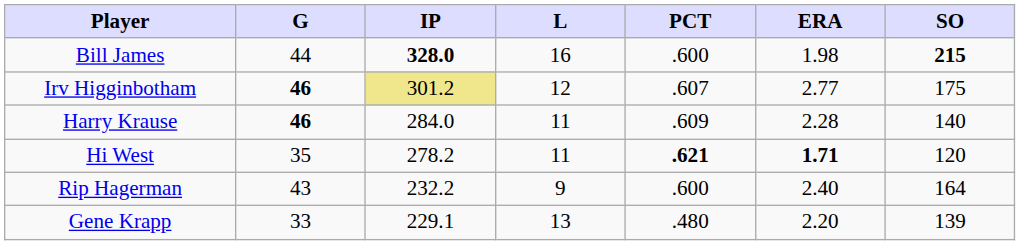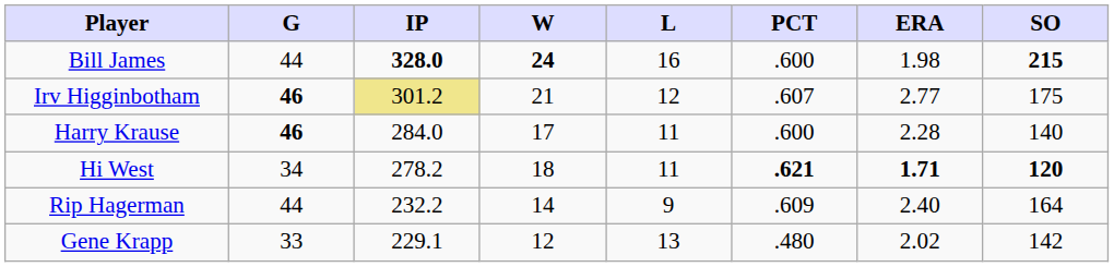 <table class="wikitable sortable">
 <tr>
 <th style="background:#ddf; width:16%;">Player</th>
 <th style="background:#ddf; width:9%;">G</th>
 <th style="background:#ddf; width:9%;">IP</th>
+<th style="background:#ddf; width:9%;">W</th>
 <th style="background:#ddf; width:9%;">L</th>
 <th style="background:#ddf; width:9%;">PCT</th>
 <th style="background:#ddf; width:9%;">ERA</th>
 <th style="background:#ddf; width:9%;">SO</th>
 </tr>
 <tr style="text-align:center;">
 <td><a href='#'>Bill James</a></td>
 <td>44</td>
 <td><strong>328.0</strong></td>
+<td><strong>24</strong></td>
 <td>16</td>
 <td>.600</td>
 <td>1.98</td>
 <td><strong>215</strong></td>
 </tr>
 <tr style="text-align:center;">
 <td><a href='#'>Irv Higginbotham</a></td>
 <td><strong>46</strong></td>
 <td style="background: khaki;">301.2</td>
+<td>21</td>
 <td>12</td>
 <td>.607</td>
 <td>2.77</td>
 <td>175</td>
 </tr>
 <tr style="text-align:center;">
 <td><a href='#'>Harry Krause</a></td>
 <td><strong>46</strong></td>
 <td>284.0</td>
+<td>17</td>
 <td>11</td>
-<td>.609</td>
+<td>.600</td>
 <td>2.28</td>
 <td>140</td>
 </tr>
 <tr style="text-align:center;">
 <td><a href='#'>Hi West</a></td>
-<td>35</td>
+<td>34</td>
 <td>278.2</td>
+<td>18</td>
 <td>11</td>
 <td><strong>.621</strong></td>
 <td><strong>1.71</strong></td>
-<td>120</td>
+<td><strong>120</strong></td>
 </tr>
 <tr style="text-align:center;">
 <td><a href='#'>Rip Hagerman</a></td>
-<td>43</td>
+<td>44</td>
 <td>232.2</td>
+<td>14</td>
 <td>9</td>
-<td>.600</td>
+<td>.609</td>
 <td>2.40</td>
 <td>164</td>
 </tr>
 <tr style="text-align:center;">
 <td><a href='#'>Gene Krapp</a></td>
 <td>33</td>
 <td>229.1</td>
+<td>12</td>
 <td>13</td>
 <td>.480</td>
-<td>2.20</td>
-<td>139</td>
+<td>2.02</td>
+<td>142</td>
 </tr>
 </table>
